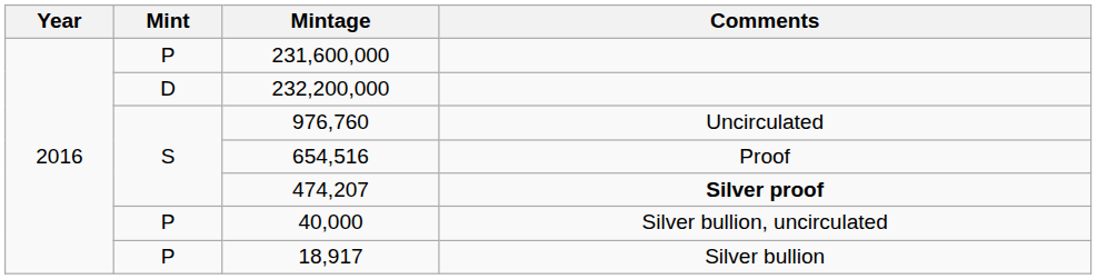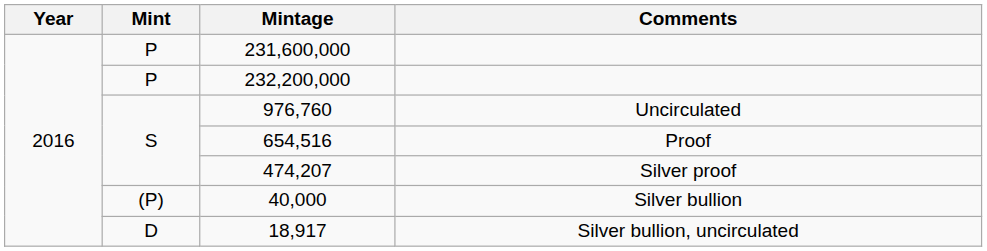 <table class="wikitable sortable" style="min-width:65%; text-align:center;">
 <tr>
 <th width="10%">Year</th>
 <th width="10%">Mint</th>
 <th width="20%">Mintage</th>
 <th width="60%">Comments</th>
 </tr>
 <tr>
 <td rowspan="7">2016</td>
 <td>P</td>
 <td>231,600,000</td>
 <td></td>
 </tr>
 <tr>
-<td>D</td>
+<td>P</td>
 <td>232,200,000</td>
 <td></td>
 </tr>
 <tr>
 <td rowspan="3">S</td>
 <td>976,760</td>
 <td>Uncirculated</td>
 </tr>
 <tr>
 <td>654,516</td>
 <td>Proof</td>
 </tr>
 <tr>
 <td>474,207</td>
-<td><strong>Silver proof</strong></td>
+<td>Silver proof</td>
 </tr>
 <tr>
-<td>P</td>
+<td>(P)</td>
 <td>40,000</td>
+<td>Silver bullion</td>
+</tr>
+<tr>
+<td>D</td>
+<td>18,917</td>
 <td>Silver bullion, uncirculated</td>
 </tr>
-<tr>
-<td>P</td>
-<td>18,917</td>
-<td>Silver bullion</td>
-</tr>
 </table>
